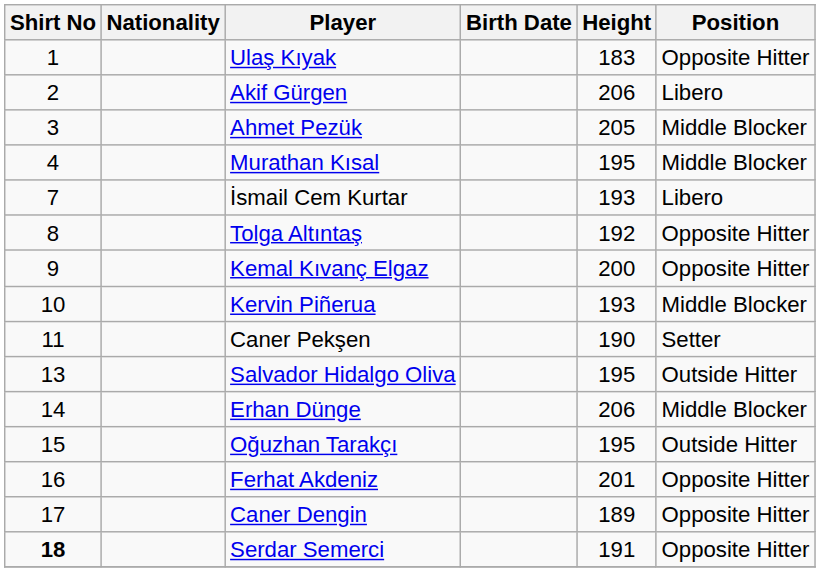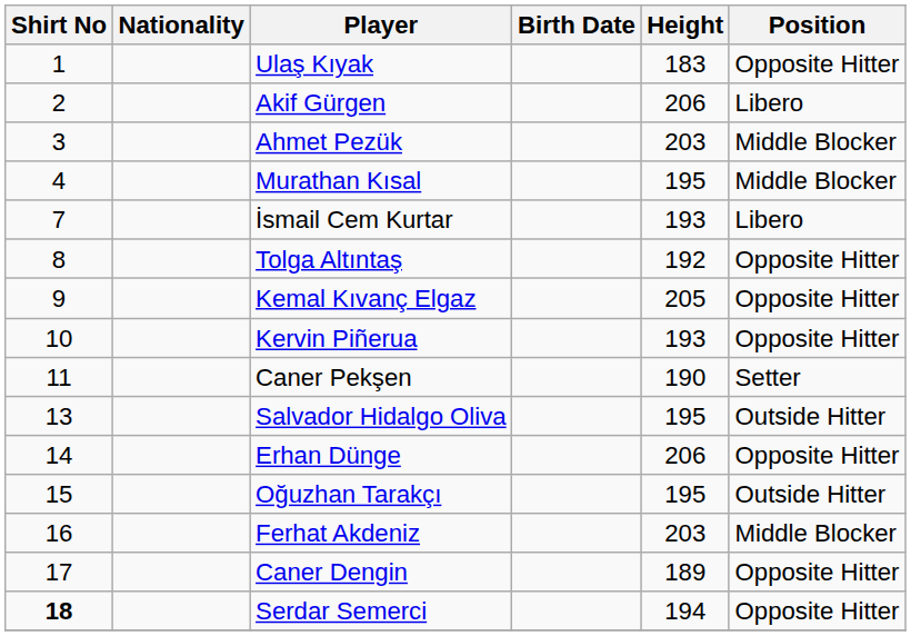 <table class=wikitable style="font-size:95%;">
 <tr>
 <th>Shirt No</th>
 <th>Nationality</th>
 <th>Player</th>
 <th>Birth Date</th>
 <th>Height</th>
 <th>Position</th>
 </tr>
 <tr>
 <td align=center>1</td>
 <td></td>
 <td><a href='#'>Ulaş Kıyak</a></td>
 <td></td>
 <td align=center>183</td>
 <td>Opposite Hitter</td>
 </tr>
 <tr>
 <td align=center>2</td>
 <td></td>
 <td><a href='#'>Akif Gürgen</a></td>
 <td></td>
 <td align=center>206</td>
 <td>Libero</td>
 </tr>
 <tr>
 <td align=center>3</td>
 <td></td>
 <td><a href='#'>Ahmet Pezük</a></td>
 <td></td>
-<td align=center>205</td>
+<td align=center>203</td>
 <td>Middle Blocker</td>
 </tr>
 <tr>
 <td align=center>4</td>
 <td></td>
 <td><a href='#'>Murathan Kısal</a></td>
 <td></td>
 <td align=center>195</td>
 <td>Middle Blocker</td>
 </tr>
 <tr>
 <td align=center>7</td>
 <td></td>
 <td>İsmail Cem Kurtar</td>
 <td></td>
 <td align=center>193</td>
 <td>Libero</td>
 </tr>
 <tr>
 <td align=center>8</td>
 <td></td>
 <td><a href='#'>Tolga Altıntaş</a></td>
 <td></td>
 <td align=center>192</td>
 <td>Opposite Hitter</td>
 </tr>
 <tr>
 <td align=center>9</td>
 <td></td>
 <td><a href='#'>Kemal Kıvanç Elgaz</a></td>
 <td></td>
-<td align=center>200</td>
+<td align=center>205</td>
 <td>Opposite Hitter</td>
 </tr>
 <tr>
 <td align=center>10</td>
 <td></td>
 <td><a href='#'>Kervin Piñerua</a></td>
 <td></td>
 <td align=center>193</td>
-<td>Middle Blocker</td>
+<td>Opposite Hitter</td>
 </tr>
 <tr>
 <td align=center>11</td>
 <td></td>
 <td>Caner Pekşen</td>
 <td></td>
 <td align=center>190</td>
 <td>Setter</td>
 </tr>
 <tr>
 <td align=center>13</td>
 <td></td>
 <td><a href='#'>Salvador Hidalgo Oliva</a></td>
 <td></td>
 <td align=center>195</td>
 <td>Outside Hitter</td>
 </tr>
 <tr>
 <td align=center>14</td>
 <td></td>
 <td><a href='#'>Erhan Dünge</a></td>
 <td></td>
 <td align=center>206</td>
-<td>Middle Blocker</td>
+<td>Opposite Hitter</td>
 </tr>
 <tr>
 <td align=center>15</td>
 <td></td>
 <td><a href='#'>Oğuzhan Tarakçı</a></td>
 <td></td>
 <td align=center>195</td>
 <td>Outside Hitter</td>
 </tr>
 <tr>
 <td align=center>16</td>
 <td></td>
 <td><a href='#'>Ferhat Akdeniz</a></td>
 <td></td>
-<td align=center>201</td>
-<td>Opposite Hitter</td>
+<td align=center>203</td>
+<td>Middle Blocker</td>
 </tr>
 <tr>
 <td align=center>17</td>
 <td></td>
 <td><a href='#'>Caner Dengin</a></td>
 <td></td>
 <td align=center>189</td>
 <td>Opposite Hitter</td>
 </tr>
 <tr>
 <td align=center><strong>18</strong></td>
 <td></td>
 <td><a href='#'>Serdar Semerci</a></td>
 <td></td>
-<td align=center>191</td>
+<td align=center>194</td>
 <td>Opposite Hitter</td>
 </tr>
 <tr>
 </tr>
 </table>
